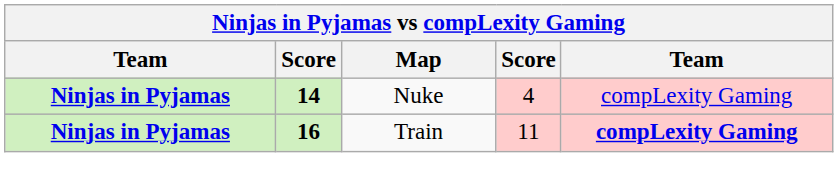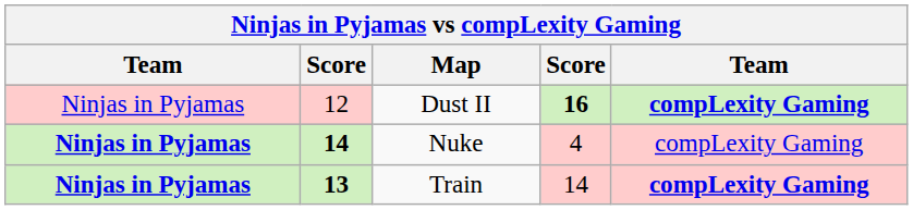 <table class="wikitable" style="text-align: center;">
 <tr>
 <th colspan=5><a href='#'>Ninjas in Pyjamas</a> vs <a href='#'>compLexity Gaming</a></th>
 </tr>
 <tr>
 <th width="181px">Team</th>
 <th width="20px">Score</th>
 <th width="100px">Map</th>
 <th width="20px">Score</th>
 <th width="181px">Team</th>
 </tr>
 <tr>
+<td style="background: #FFCCCC;"><a href='#'>Ninjas in Pyjamas</a></td>
+<td style="background: #FFCCCC;">12</td>
+<td>Dust II</td>
+<td style="background: #D0F0C0;"><strong>16</strong></td>
+<td style="background: #D0F0C0;"><strong><a href='#'>compLexity Gaming</a></strong></td>
+</tr>
+<tr>
 <td style="background: #D0F0C0;"><strong><a href='#'>Ninjas in Pyjamas</a></strong></td>
 <td style="background: #D0F0C0;"><strong>14</strong></td>
 <td>Nuke</td>
 <td style="background: #FFCCCC;">4</td>
 <td style="background: #FFCCCC;"><a href='#'>compLexity Gaming</a></td>
 </tr>
 <tr>
 <td style="background: #D0F0C0;"><strong><a href='#'>Ninjas in Pyjamas</a></strong></td>
-<td style="background: #D0F0C0;"><strong>16</strong></td>
+<td style="background: #D0F0C0;"><strong>13</strong></td>
 <td>Train</td>
-<td style="background: #FFCCCC;">11</td>
+<td style="background: #FFCCCC;">14</td>
 <td style="background: #FFCCCC;"><strong><a href='#'>compLexity Gaming</a></strong></td>
 </tr>
 </table>
